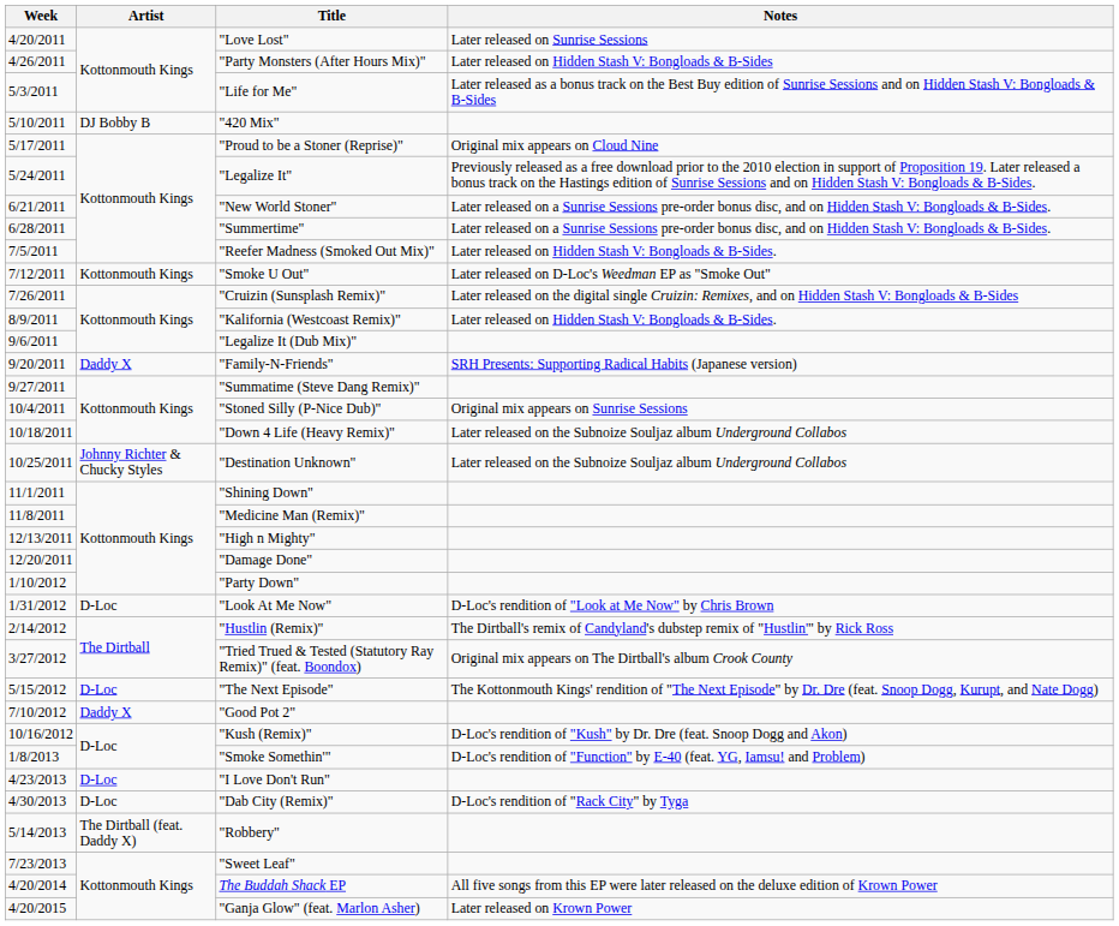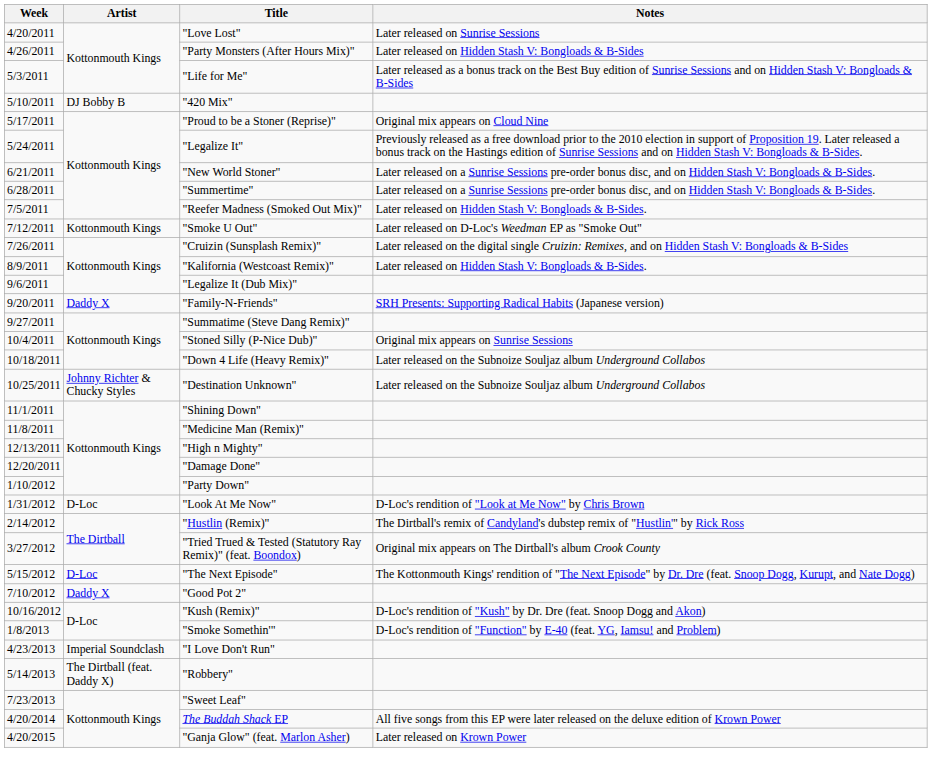 <table class="wikitable collapsible collapsed">
 <tr>
 <th>Week</th>
 <th>Artist</th>
 <th>Title</th>
 <th>Notes</th>
 </tr>
 <tr>
 <td>4/20/2011</td>
 <td rowspan = 3>Kottonmouth Kings</td>
 <td>"Love Lost"</td>
 <td>Later released on <a href='#'>Sunrise Sessions</a></td>
 </tr>
 <tr>
 <td>4/26/2011</td>
 <td>"Party Monsters (After Hours Mix)"</td>
 <td>Later released on <a href='#'>Hidden Stash V: Bongloads & B-Sides</a></td>
 </tr>
 <tr>
 <td>5/3/2011</td>
 <td>"Life for Me"</td>
 <td>Later released as a bonus track on the Best Buy edition of <a href='#'>Sunrise Sessions</a> and on <a href='#'>Hidden Stash V: Bongloads & B-Sides</a></td>
 </tr>
 <tr>
 <td>5/10/2011</td>
 <td>DJ Bobby B</td>
 <td>"420 Mix"</td>
 <td></td>
 </tr>
 <tr>
 <td>5/17/2011</td>
 <td rowspan=5>Kottonmouth Kings</td>
 <td>"Proud to be a Stoner (Reprise)"</td>
 <td>Original mix appears on <a href='#'>Cloud Nine</a></td>
 </tr>
 <tr>
 <td>5/24/2011</td>
 <td>"Legalize It"</td>
 <td>Previously released as a free download prior to the 2010 election in support of <a href='#'>Proposition 19</a>.  Later released a bonus track on the Hastings edition of <a href='#'>Sunrise Sessions</a> and on <a href='#'>Hidden Stash V: Bongloads & B-Sides</a>.</td>
 </tr>
 <tr>
 <td>6/21/2011</td>
 <td>"New World Stoner"</td>
 <td>Later released on a <a href='#'>Sunrise Sessions</a> pre-order bonus disc, and on <a href='#'>Hidden Stash V: Bongloads & B-Sides</a>.</td>
 </tr>
 <tr>
 <td>6/28/2011</td>
 <td>"Summertime"</td>
 <td>Later released on a <a href='#'>Sunrise Sessions</a> pre-order bonus disc, and on <a href='#'>Hidden Stash V: Bongloads & B-Sides</a>.</td>
 </tr>
 <tr>
 <td>7/5/2011</td>
 <td>"Reefer Madness (Smoked Out Mix)"</td>
 <td>Later released on <a href='#'>Hidden Stash V: Bongloads & B-Sides</a>.</td>
 </tr>
 <tr>
 <td>7/12/2011</td>
 <td>Kottonmouth Kings</td>
 <td>"Smoke U Out"</td>
 <td>Later released on D-Loc's <em>Weedman</em> EP as "Smoke Out"</td>
 </tr>
 <tr>
 <td>7/26/2011</td>
 <td rowspan=3>Kottonmouth Kings</td>
 <td>"Cruizin (Sunsplash Remix)"</td>
 <td>Later released on the digital single <em>Cruizin: Remixes</em>, and on <a href='#'>Hidden Stash V: Bongloads & B-Sides</a></td>
 </tr>
 <tr>
 <td>8/9/2011</td>
 <td>"Kalifornia (Westcoast Remix)"</td>
 <td>Later released on <a href='#'>Hidden Stash V: Bongloads & B-Sides</a>.</td>
 </tr>
 <tr>
 <td>9/6/2011</td>
 <td>"Legalize It (Dub Mix)"</td>
 <td></td>
 </tr>
 <tr>
 <td>9/20/2011</td>
 <td><a href='#'>Daddy X</a></td>
 <td>"Family-N-Friends"</td>
 <td><a href='#'>SRH Presents: Supporting Radical Habits</a> (Japanese version)</td>
 </tr>
 <tr>
 <td>9/27/2011</td>
 <td rowspan=3>Kottonmouth Kings</td>
 <td>"Summatime (Steve Dang Remix)"</td>
 <td></td>
 </tr>
 <tr>
 <td>10/4/2011</td>
 <td>"Stoned Silly (P-Nice Dub)"</td>
 <td>Original mix appears on <a href='#'>Sunrise Sessions</a></td>
 </tr>
 <tr>
 <td>10/18/2011</td>
 <td>"Down 4 Life (Heavy Remix)"</td>
 <td>Later released on the Subnoize Souljaz album <em>Underground Collabos</em></td>
 </tr>
 <tr>
 <td>10/25/2011</td>
 <td><a href='#'>Johnny Richter</a> & Chucky Styles</td>
 <td>"Destination Unknown"</td>
 <td>Later released on the Subnoize Souljaz album <em>Underground Collabos</em></td>
 </tr>
 <tr>
 <td>11/1/2011</td>
 <td rowspan=5>Kottonmouth Kings</td>
 <td>"Shining Down"</td>
 <td></td>
 </tr>
 <tr>
 <td>11/8/2011</td>
 <td>"Medicine Man (Remix)"</td>
 <td></td>
 </tr>
 <tr>
 <td>12/13/2011</td>
 <td>"High n Mighty"</td>
 <td></td>
 </tr>
 <tr>
 <td>12/20/2011</td>
 <td>"Damage Done"</td>
 <td></td>
 </tr>
 <tr>
 <td>1/10/2012</td>
 <td>"Party Down"</td>
 <td></td>
 </tr>
 <tr>
 <td>1/31/2012</td>
 <td>D-Loc</td>
 <td>"Look At Me Now"</td>
 <td>D-Loc's rendition of <a href='#'>"Look at Me Now"</a> by <a href='#'>Chris Brown</a></td>
 </tr>
 <tr>
 <td>2/14/2012</td>
 <td rowspan=2><a href='#'>The Dirtball</a></td>
 <td>"<a href='#'>Hustlin</a> (Remix)"</td>
 <td>The Dirtball's remix of <a href='#'>Candyland</a>'s dubstep remix of "<a href='#'>Hustlin'</a>" by <a href='#'>Rick Ross</a></td>
 </tr>
 <tr>
 <td>3/27/2012</td>
 <td>"Tried Trued & Tested (Statutory Ray Remix)" (feat. <a href='#'>Boondox</a>)</td>
 <td>Original mix appears on The Dirtball's album <em>Crook County</em></td>
 </tr>
 <tr>
 <td>5/15/2012</td>
 <td><a href='#'>D-Loc</a></td>
 <td>"The Next Episode"</td>
 <td>The Kottonmouth Kings' rendition of "<a href='#'>The Next Episode</a>" by <a href='#'>Dr. Dre</a> (feat. <a href='#'>Snoop Dogg</a>, <a href='#'>Kurupt</a>, and <a href='#'>Nate Dogg</a>)</td>
 </tr>
 <tr>
 <td>7/10/2012</td>
 <td><a href='#'>Daddy X</a></td>
 <td>"Good Pot 2"</td>
 <td></td>
 </tr>
 <tr>
 <td>10/16/2012</td>
 <td rowspan=2>D-Loc</td>
 <td>"Kush (Remix)"</td>
 <td>D-Loc's rendition of <a href='#'>"Kush"</a> by Dr. Dre (feat. Snoop Dogg and <a href='#'>Akon</a>)</td>
 </tr>
 <tr>
 <td>1/8/2013</td>
 <td>"Smoke Somethin'"</td>
 <td>D-Loc's rendition of <a href='#'>"Function"</a> by <a href='#'>E-40</a> (feat. <a href='#'>YG</a>, <a href='#'>Iamsu!</a> and <a href='#'>Problem</a>)</td>
 </tr>
 <tr>
 <td>4/23/2013</td>
-<td><a href='#'>D-Loc</a></td>
+<td>Imperial Soundclash</td>
 <td>"I Love Don't Run"</td>
 <td></td>
-</tr>
-<tr>
-<td>4/30/2013</td>
-<td>D-Loc</td>
-<td>"Dab City (Remix)"</td>
-<td>D-Loc's rendition of "<a href='#'>Rack City</a>" by <a href='#'>Tyga</a></td>
 </tr>
 <tr>
 <td>5/14/2013</td>
 <td>The Dirtball (feat. Daddy X)</td>
 <td>"Robbery"</td>
 <td></td>
 </tr>
 <tr>
 <td>7/23/2013</td>
 <td rowspan=3>Kottonmouth Kings</td>
 <td>"Sweet Leaf"</td>
 <td></td>
 </tr>
 <tr>
 <td>4/20/2014</td>
 <td><a href='#'><em>The Buddah Shack</em> EP</a></td>
 <td>All five songs from this EP were later released on the deluxe edition of <a href='#'>Krown Power</a></td>
 </tr>
 <tr>
 <td>4/20/2015</td>
 <td>"Ganja Glow" (feat. <a href='#'>Marlon Asher</a>)</td>
 <td>Later released on <a href='#'>Krown Power</a></td>
 </tr>
 </table>
